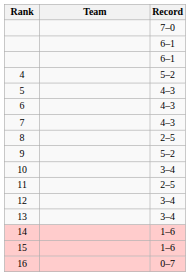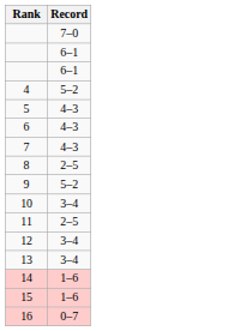 <table class="wikitable" style="text-align: center">
 <tr>
 <th width=50>Rank</th>
-<th width=170>Team</th>
 <th width=50>Record</th>
 </tr>
 <tr>
 <td></td>
-<td align=left></td>
 <td>7–0</td>
 </tr>
 <tr>
 <td></td>
-<td align=left></td>
 <td>6–1</td>
 </tr>
 <tr>
 <td></td>
-<td align=left></td>
 <td>6–1</td>
 </tr>
 <tr>
 <td>4</td>
-<td align=left></td>
 <td>5–2</td>
 </tr>
 <tr>
 <td>5</td>
-<td align=left></td>
 <td>4–3</td>
 </tr>
 <tr>
 <td>6</td>
-<td align=left></td>
 <td>4–3</td>
 </tr>
 <tr>
 <td>7</td>
-<td align=left></td>
 <td>4–3</td>
 </tr>
 <tr>
 <td>8</td>
-<td align=left></td>
 <td>2–5</td>
 </tr>
 <tr>
 <td>9</td>
-<td align=left></td>
 <td>5–2</td>
 </tr>
 <tr>
 <td>10</td>
-<td align=left></td>
 <td>3–4</td>
 </tr>
 <tr>
 <td>11</td>
-<td align=left></td>
 <td>2–5</td>
 </tr>
 <tr>
 <td>12</td>
-<td align=left></td>
 <td>3–4</td>
 </tr>
 <tr>
 <td>13</td>
-<td align=left></td>
 <td>3–4</td>
 </tr>
 <tr bgcolor=#ffcccc>
 <td>14</td>
-<td align=left></td>
 <td>1–6</td>
 </tr>
 <tr bgcolor=#ffcccc>
 <td>15</td>
-<td align=left></td>
 <td>1–6</td>
 </tr>
 <tr bgcolor=#ffcccc>
 <td>16</td>
-<td align=left></td>
 <td>0–7</td>
 </tr>
 </table>
